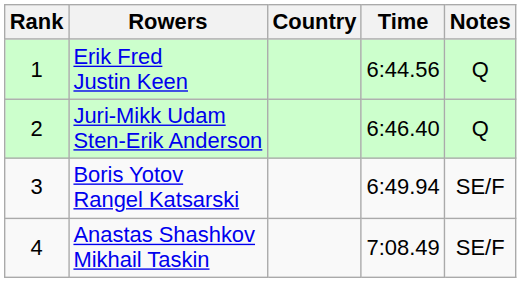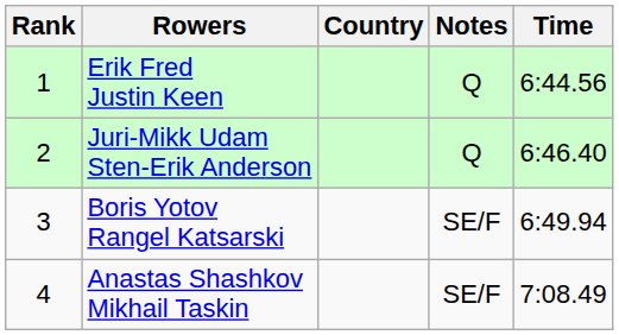 <table class="wikitable" style="text-align:center">
 <tr>
 <th>Rank</th>
 <th>Rowers</th>
 <th>Country</th>
+<th>Notes</th>
 <th>Time</th>
-<th>Notes</th>
 </tr>
 <tr bgcolor=ccffcc>
 <td>1</td>
 <td align="left"><a href='#'>Erik Fred</a><br><a href='#'>Justin Keen</a></td>
 <td align="left"></td>
+<td>Q</td>
 <td>6:44.56</td>
-<td>Q</td>
 </tr>
 <tr bgcolor=ccffcc>
 <td>2</td>
 <td align="left"><a href='#'>Juri-Mikk Udam</a><br><a href='#'>Sten-Erik Anderson</a></td>
 <td align="left"></td>
+<td>Q</td>
 <td>6:46.40</td>
-<td>Q</td>
 </tr>
 <tr>
 <td>3</td>
 <td align="left"><a href='#'>Boris Yotov</a><br><a href='#'>Rangel Katsarski</a></td>
 <td align="left"></td>
+<td>SE/F</td>
 <td>6:49.94</td>
-<td>SE/F</td>
 </tr>
 <tr>
 <td>4</td>
 <td align="left"><a href='#'>Anastas Shashkov</a><br><a href='#'>Mikhail Taskin</a></td>
 <td align="left"></td>
+<td>SE/F</td>
 <td>7:08.49</td>
-<td>SE/F</td>
 </tr>
 </table>
